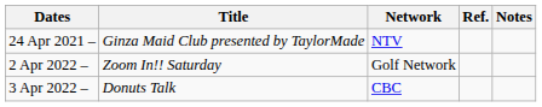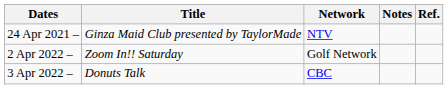 <table class="wikitable">
 <tr>
 <th>Dates</th>
 <th>Title</th>
 <th>Network</th>
+<th>Notes</th>
 <th>Ref.</th>
-<th>Notes</th>
 </tr>
 <tr>
 <td>24 Apr 2021 –</td>
 <td><em>Ginza Maid Club presented by TaylorMade</em></td>
 <td><a href='#'>NTV</a></td>
 <td></td>
 <td></td>
 </tr>
 <tr>
 <td>2 Apr 2022 –</td>
 <td><em>Zoom In!! Saturday</em></td>
 <td>Golf Network</td>
 <td></td>
 <td></td>
 </tr>
 <tr>
 <td>3 Apr 2022 –</td>
 <td><em>Donuts Talk</em></td>
 <td><a href='#'>CBC</a></td>
 <td></td>
 <td></td>
 </tr>
 </table>
